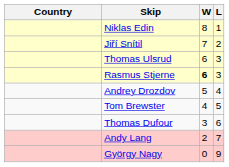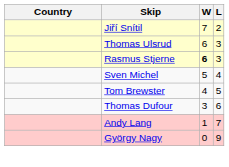 <table class=wikitable>
 <tr>
 <th width=150>Country</th>
 <th width=150>Skip</th>
 <th>W</th>
 <th>L</th>
-</tr>
-<tr style="background:#ffffcc">
-<td></td>
-<td><a href='#'>Niklas Edin</a></td>
-<td>8</td>
-<td>1</td>
 </tr>
 <tr style="background:#ffffcc">
 <td></td>
 <td><a href='#'>Jiří Snítil</a></td>
 <td>7</td>
 <td>2</td>
 </tr>
 <tr style="background:#ffffcc">
 <td></td>
 <td><a href='#'>Thomas Ulsrud</a></td>
 <td>6</td>
 <td>3</td>
 </tr>
 <tr style="background:#ffffcc">
 <td></td>
 <td><a href='#'>Rasmus Stjerne</a></td>
 <td><strong>6</strong></td>
 <td>3</td>
 </tr>
 <tr>
 <td></td>
-<td><a href='#'>Andrey Drozdov</a></td>
+<td><a href='#'>Sven Michel</a></td>
 <td>5</td>
 <td>4</td>
 </tr>
 <tr>
 <td></td>
 <td><a href='#'>Tom Brewster</a></td>
 <td>4</td>
 <td>5</td>
 </tr>
 <tr>
 <td></td>
 <td><a href='#'>Thomas Dufour</a></td>
 <td>3</td>
 <td>6</td>
 </tr>
 <tr style="background:#ffcccc">
 <td></td>
 <td><a href='#'>Andy Lang</a></td>
-<td>2</td>
+<td>1</td>
 <td>7</td>
 </tr>
 <tr style="background:#ffcccc">
 <td></td>
 <td><a href='#'>György Nagy</a></td>
 <td>0</td>
 <td>9</td>
 </tr>
 </table>
